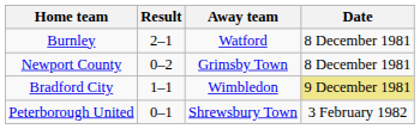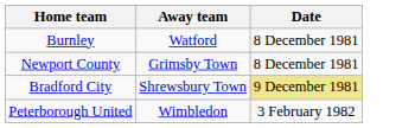 <table class="wikitable" style="text-align: center">
 <tr>
 <th>Home team</th>
-<th>Result</th>
 <th>Away team</th>
 <th>Date</th>
 </tr>
 <tr>
 <td><a href='#'>Burnley</a></td>
-<td>2–1</td>
 <td><a href='#'>Watford</a></td>
 <td>8 December 1981</td>
 </tr>
 <tr>
 <td><a href='#'>Newport County</a></td>
-<td>0–2</td>
 <td><a href='#'>Grimsby Town</a></td>
 <td>8 December 1981</td>
 </tr>
 <tr>
 <td><a href='#'>Bradford City</a></td>
-<td>1–1</td>
-<td><a href='#'>Wimbledon</a></td>
+<td><a href='#'>Shrewsbury Town</a></td>
 <td style="background: khaki;">9 December 1981</td>
 </tr>
 <tr>
 <td><a href='#'>Peterborough United</a></td>
-<td>0–1</td>
-<td><a href='#'>Shrewsbury Town</a></td>
+<td><a href='#'>Wimbledon</a></td>
 <td>3 February 1982</td>
 </tr>
 </table>
